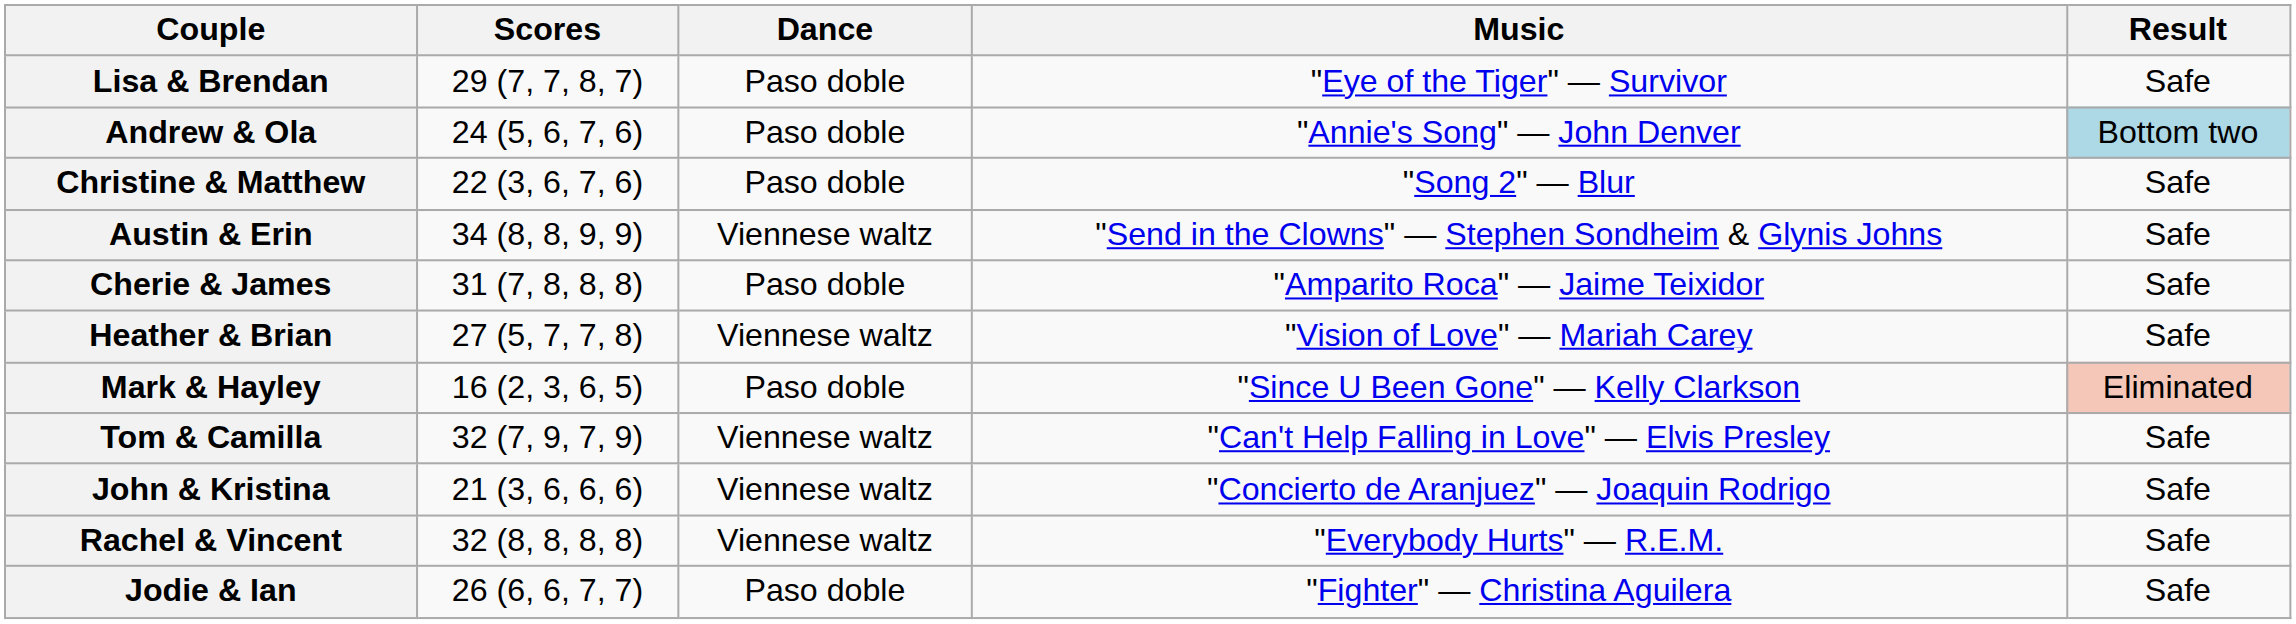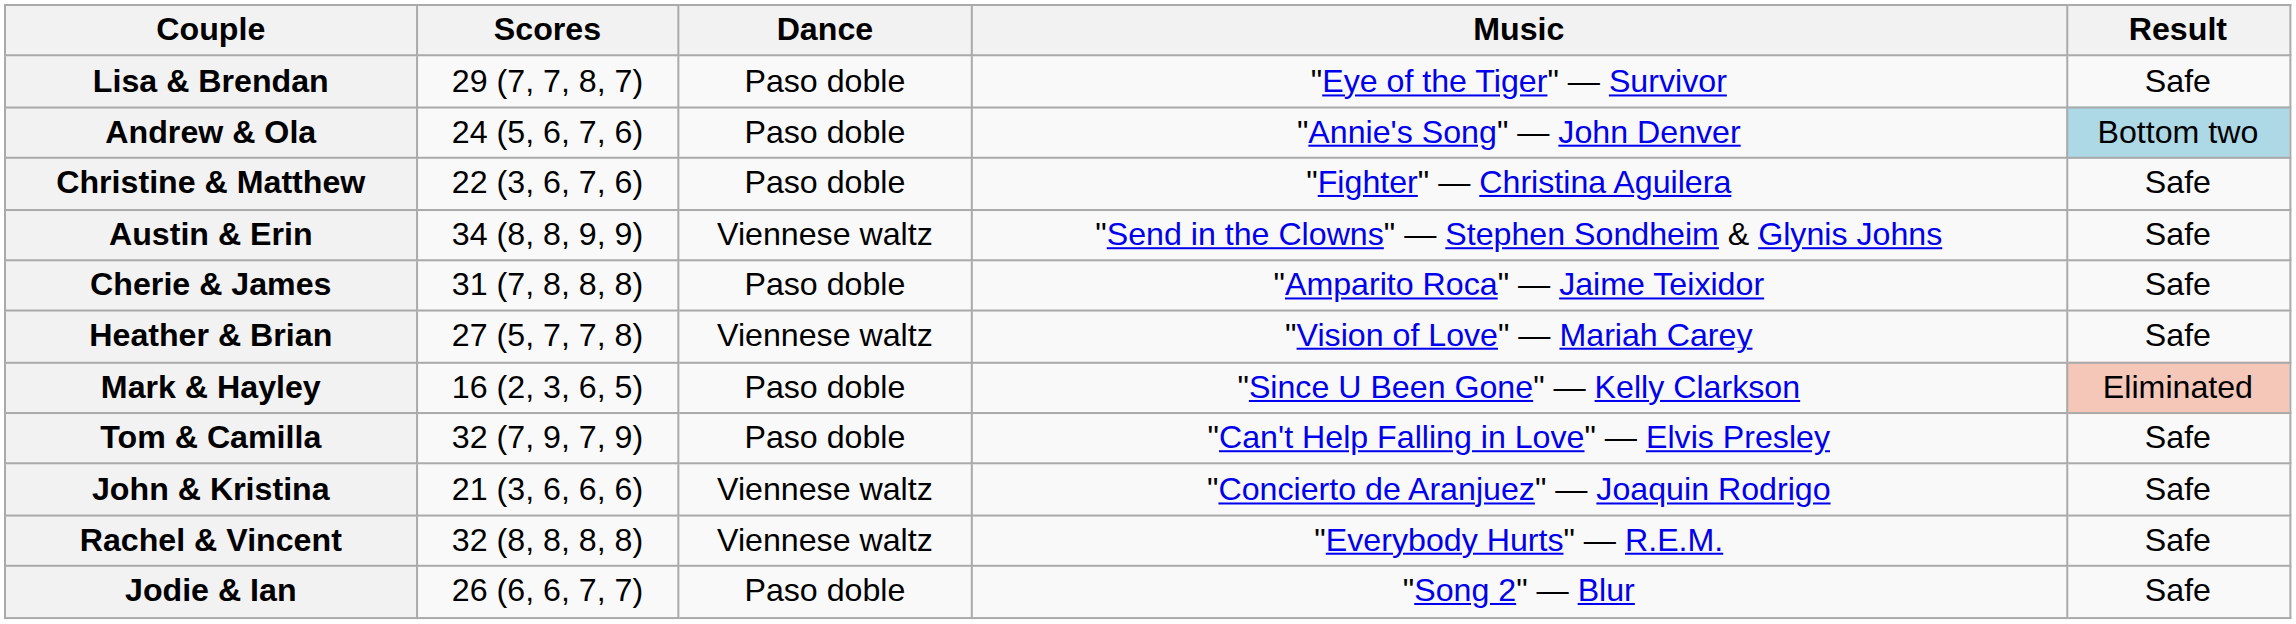 <table class="wikitable sortable" style="text-align:center; width:90%">
 <tr>
 <th scope="col">Couple</th>
 <th scope="col">Scores</th>
 <th scope="col" class="unsortable">Dance</th>
 <th scope="col" class="unsortable">Music</th>
 <th scope="col" class="unsortable">Result</th>
 </tr>
 <tr>
 <th scope="row">Lisa & Brendan</th>
 <td>29 (7, 7, 8, 7)</td>
 <td>Paso doble</td>
 <td>"<a href='#'>Eye of the Tiger</a>" — <a href='#'>Survivor</a></td>
 <td>Safe</td>
 </tr>
 <tr>
 <th scope="row">Andrew & Ola</th>
 <td>24 (5, 6, 7, 6)</td>
 <td>Paso doble</td>
 <td>"<a href='#'>Annie's Song</a>" — <a href='#'>John Denver</a></td>
 <td bgcolor="lightblue">Bottom two</td>
 </tr>
 <tr>
 <th scope="row">Christine & Matthew</th>
 <td>22 (3, 6, 7, 6)</td>
 <td>Paso doble</td>
-<td>"<a href='#'>Song 2</a>" — <a href='#'>Blur</a></td>
+<td>"<a href='#'>Fighter</a>" — <a href='#'>Christina Aguilera</a></td>
 <td>Safe</td>
 </tr>
 <tr>
 <th scope="row">Austin & Erin</th>
 <td>34 (8, 8, 9, 9)</td>
 <td>Viennese waltz</td>
 <td>"<a href='#'>Send in the Clowns</a>" — <a href='#'>Stephen Sondheim</a> & <a href='#'>Glynis Johns</a></td>
 <td>Safe</td>
 </tr>
 <tr>
 <th scope="row">Cherie & James</th>
 <td>31 (7, 8, 8, 8)</td>
 <td>Paso doble</td>
 <td>"<a href='#'>Amparito Roca</a>" — <a href='#'>Jaime Teixidor</a></td>
 <td>Safe</td>
 </tr>
 <tr>
 <th scope="row">Heather & Brian</th>
 <td>27 (5, 7, 7, 8)</td>
 <td>Viennese waltz</td>
 <td>"<a href='#'>Vision of Love</a>" — <a href='#'>Mariah Carey</a></td>
 <td>Safe</td>
 </tr>
 <tr>
 <th scope="row">Mark & Hayley</th>
 <td>16 (2, 3, 6, 5)</td>
 <td>Paso doble</td>
 <td>"<a href='#'>Since U Been Gone</a>" — <a href='#'>Kelly Clarkson</a></td>
 <td bgcolor="f4c7b8">Eliminated</td>
 </tr>
 <tr>
 <th scope="row">Tom & Camilla</th>
 <td>32 (7, 9, 7, 9)</td>
-<td>Viennese waltz</td>
+<td>Paso doble</td>
 <td>"<a href='#'>Can't Help Falling in Love</a>" — <a href='#'>Elvis Presley</a></td>
 <td>Safe</td>
 </tr>
 <tr>
 <th scope="row">John & Kristina</th>
 <td>21 (3, 6, 6, 6)</td>
 <td>Viennese waltz</td>
 <td>"<a href='#'>Concierto de Aranjuez</a>" — <a href='#'>Joaquin Rodrigo</a></td>
 <td>Safe</td>
 </tr>
 <tr>
 <th scope="row">Rachel & Vincent</th>
 <td>32 (8, 8, 8, 8)</td>
 <td>Viennese waltz</td>
 <td>"<a href='#'>Everybody Hurts</a>" — <a href='#'>R.E.M.</a></td>
 <td>Safe</td>
 </tr>
 <tr>
 <th scope="row">Jodie & Ian</th>
 <td>26 (6, 6, 7, 7)</td>
 <td>Paso doble</td>
-<td>"<a href='#'>Fighter</a>" — <a href='#'>Christina Aguilera</a></td>
+<td>"<a href='#'>Song 2</a>" — <a href='#'>Blur</a></td>
 <td>Safe</td>
 </tr>
 </table>
